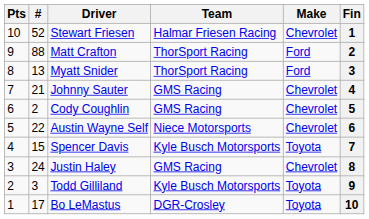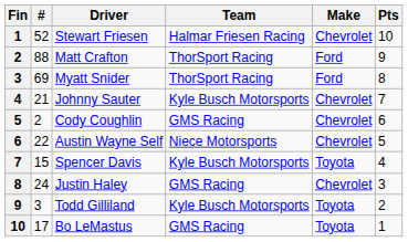 <table class="wikitable" style="font-size:95%">
 <tr>
-<th>Pts</th>
+<th>Fin</th>
 <th>#</th>
 <th>Driver</th>
 <th>Team</th>
 <th>Make</th>
-<th>Fin</th>
+<th>Pts</th>
 </tr>
 <tr>
-<td>10</td>
+<th>1</th>
 <td>52</td>
 <td><a href='#'>Stewart Friesen</a></td>
 <td><a href='#'>Halmar Friesen Racing</a></td>
 <td><a href='#'>Chevrolet</a></td>
-<th>1</th>
+<td>10</td>
 </tr>
 <tr>
-<td>9</td>
+<th>2</th>
 <td>88</td>
 <td><a href='#'>Matt Crafton</a></td>
 <td><a href='#'>ThorSport Racing</a></td>
 <td><a href='#'>Ford</a></td>
-<th>2</th>
+<td>9</td>
 </tr>
 <tr>
-<td>8</td>
-<td>13</td>
+<th>3</th>
+<td>69</td>
 <td><a href='#'>Myatt Snider</a></td>
 <td><a href='#'>ThorSport Racing</a></td>
 <td><a href='#'>Ford</a></td>
-<th>3</th>
+<td>8</td>
 </tr>
 <tr>
-<td>7</td>
+<th>4</th>
 <td>21</td>
 <td><a href='#'>Johnny Sauter</a></td>
-<td><a href='#'>GMS Racing</a></td>
+<td><a href='#'>Kyle Busch Motorsports</a></td>
 <td><a href='#'>Chevrolet</a></td>
-<th>4</th>
+<td>7</td>
 </tr>
 <tr>
-<td>6</td>
+<th>5</th>
 <td>2</td>
 <td><a href='#'>Cody Coughlin</a></td>
 <td><a href='#'>GMS Racing</a></td>
 <td><a href='#'>Chevrolet</a></td>
-<th>5</th>
+<td>6</td>
 </tr>
 <tr>
-<td>5</td>
+<th>6</th>
 <td>22</td>
 <td><a href='#'>Austin Wayne Self</a></td>
 <td><a href='#'>Niece Motorsports</a></td>
 <td><a href='#'>Chevrolet</a></td>
-<th>6</th>
+<td>5</td>
 </tr>
 <tr>
-<td>4</td>
+<th>7</th>
 <td>15</td>
 <td><a href='#'>Spencer Davis</a></td>
 <td><a href='#'>Kyle Busch Motorsports</a></td>
 <td><a href='#'>Toyota</a></td>
-<th>7</th>
+<td>4</td>
 </tr>
 <tr>
-<td>3</td>
+<th>8</th>
 <td>24</td>
 <td><a href='#'>Justin Haley</a></td>
 <td><a href='#'>GMS Racing</a></td>
 <td><a href='#'>Chevrolet</a></td>
-<th>8</th>
+<td>3</td>
 </tr>
 <tr>
-<td>2</td>
+<th>9</th>
 <td>3</td>
 <td><a href='#'>Todd Gilliland</a></td>
 <td><a href='#'>Kyle Busch Motorsports</a></td>
 <td><a href='#'>Toyota</a></td>
-<th>9</th>
+<td>2</td>
 </tr>
 <tr>
-<td>1</td>
+<th>10</th>
 <td>17</td>
 <td><a href='#'>Bo LeMastus</a></td>
-<td><a href='#'>DGR-Crosley</a></td>
+<td><a href='#'>GMS Racing</a></td>
 <td><a href='#'>Toyota</a></td>
-<th>10</th>
+<td>1</td>
 </tr>
 </table>
